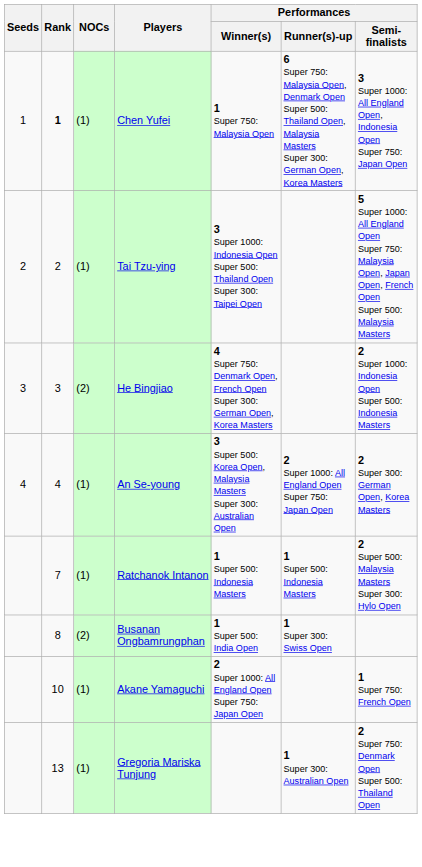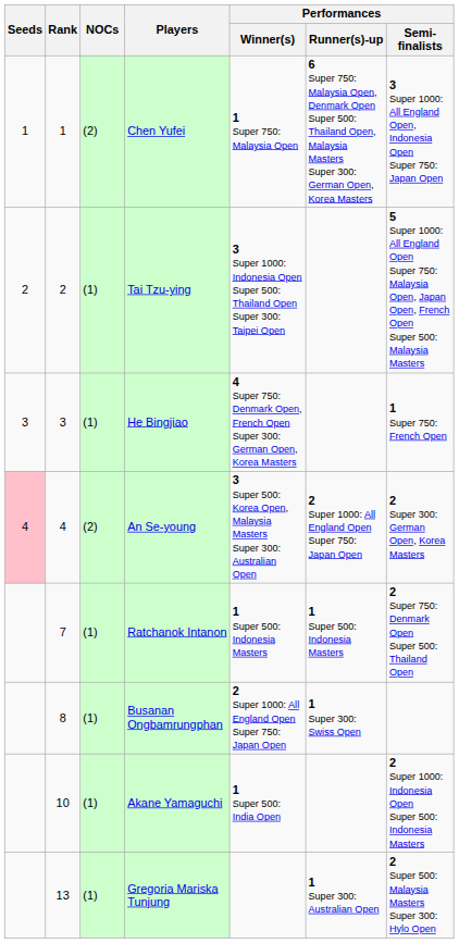 <table class="wikitable" style="text-align:center">
 <tr>
 <th rowspan="2" width="50">Seeds</th>
 <th rowspan="2" width="50">Rank</th>
 <th rowspan="2" width="150">NOCs</th>
 <th rowspan="2" width="200">Players</th>
 <th colspan="3">Performances</th>
 </tr>
 <tr>
 <th width="350">Winner(s)</th>
 <th width="350">Runner(s)-up</th>
 <th width="350">Semi-finalists</th>
 </tr>
 <tr>
 <td>1</td>
-<td><strong>1</strong></td>
-<td align="left"bgcolor="#ccffcc"> (1)</td>
+<td>1</td>
+<td align="left"bgcolor="#ccffcc"> (2)</td>
 <td align="left"bgcolor="#ccffcc"><a href='#'>Chen Yufei</a></td>
 <td align="left"><strong>1</strong><br><small>Super 750: <a href='#'>Malaysia Open</a></small></td>
 <td align="left"><strong>6</strong><br><small>Super 750: <a href='#'>Malaysia Open</a>, <a href='#'>Denmark Open</a><br>Super 500: <a href='#'>Thailand Open</a>, <a href='#'>Malaysia Masters</a><br>Super 300: <a href='#'>German Open</a>, <a href='#'>Korea Masters</a></small></td>
 <td align="left"><strong>3</strong><br><small>Super 1000: <a href='#'>All England Open</a>, <a href='#'>Indonesia Open</a><br>Super 750: <a href='#'>Japan Open</a></small></td>
 </tr>
 <tr>
 <td>2</td>
 <td>2</td>
 <td align="left"bgcolor="#ccffcc"> (1)</td>
 <td align="left"bgcolor="#ccffcc"><a href='#'>Tai Tzu-ying</a></td>
 <td align="left"><strong>3</strong><br><small>Super 1000: <a href='#'>Indonesia Open</a><br>Super 500: <a href='#'>Thailand Open</a><br>Super 300: <a href='#'>Taipei Open</a></small></td>
 <td align="left"></td>
 <td align="left"><strong>5</strong><br><small>Super 1000: <a href='#'>All England Open</a><br>Super 750: <a href='#'>Malaysia Open</a>, <a href='#'>Japan Open</a>, <a href='#'>French Open</a><br>Super 500: <a href='#'>Malaysia Masters</a></small></td>
 </tr>
 <tr>
 <td>3</td>
 <td>3</td>
-<td align="left"bgcolor="#ccffcc"> (2)</td>
+<td align="left"bgcolor="#ccffcc"> (1)</td>
 <td align="left"bgcolor="#ccffcc"><a href='#'>He Bingjiao</a></td>
 <td align="left"><strong>4</strong><br><small>Super 750: <a href='#'>Denmark Open</a>, <a href='#'>French Open</a><br>Super 300: <a href='#'>German Open</a>, <a href='#'>Korea Masters</a></small></td>
 <td align="left"></td>
-<td align="left"><strong>2</strong><br><small>Super 1000: <a href='#'>Indonesia Open</a><br>Super 500: <a href='#'>Indonesia Masters</a></small></td>
+<td align="left"><strong>1</strong><br><small>Super 750: <a href='#'>French Open</a></small></td>
 </tr>
 <tr>
+<td style="background: pink;">4</td>
 <td>4</td>
-<td>4</td>
-<td align="left"bgcolor="#ccffcc"> (1)</td>
+<td align="left"bgcolor="#ccffcc"> (2)</td>
 <td align="left"bgcolor="#ccffcc"><a href='#'>An Se-young</a></td>
 <td align="left"><strong>3</strong><br><small>Super 500: <a href='#'>Korea Open</a>, <a href='#'>Malaysia Masters</a><br>Super 300: <a href='#'>Australian Open</a> </small></td>
 <td align="left"><strong>2</strong><br><small>Super 1000: <a href='#'>All England Open</a><br>Super 750: <a href='#'>Japan Open</a></small></td>
 <td align="left"><strong>2</strong><br><small>Super 300: <a href='#'>German Open</a>, <a href='#'>Korea Masters</a></small></td>
 </tr>
 <tr>
 <td></td>
 <td>7</td>
 <td align="left"bgcolor="#ccffcc"> (1)</td>
 <td align="left"bgcolor="#ccffcc"><a href='#'>Ratchanok Intanon</a></td>
 <td align="left"><strong>1</strong><br><small>Super 500: <a href='#'>Indonesia Masters</a></small></td>
 <td align="left"><strong>1</strong><br><small>Super 500: <a href='#'>Indonesia Masters</a></small></td>
-<td align="left"><strong>2</strong><br><small> Super 500: <a href='#'>Malaysia Masters</a><br>Super 300: <a href='#'>Hylo Open</a></small></td>
+<td align="left"><strong>2</strong><br><small>Super 750: <a href='#'>Denmark Open</a><br>Super 500: <a href='#'>Thailand Open</a></small></td>
 </tr>
 <tr>
 <td></td>
 <td>8</td>
-<td align="left"bgcolor="#ccffcc"> (2)</td>
+<td align="left"bgcolor="#ccffcc"> (1)</td>
 <td align="left"bgcolor="#ccffcc"><a href='#'>Busanan Ongbamrungphan</a></td>
-<td align="left"><strong>1</strong><br><small>Super 500: <a href='#'>India Open</a></small></td>
+<td align="left"><strong>2</strong><br><small>Super 1000: <a href='#'>All England Open</a><br>Super 750: <a href='#'>Japan Open</a></small></td>
 <td align="left"><strong>1</strong><br><small>Super 300: <a href='#'>Swiss Open</a></small></td>
 <td align="left"></td>
 </tr>
 <tr>
 <td></td>
 <td>10</td>
 <td align="left"bgcolor="#ccffcc"> (1)</td>
 <td align="left"bgcolor="#ccffcc"><a href='#'>Akane Yamaguchi</a></td>
-<td align="left"><strong>2</strong><br><small>Super 1000: <a href='#'>All England Open</a><br>Super 750: <a href='#'>Japan Open</a></small></td>
+<td align="left"><strong>1</strong><br><small>Super 500: <a href='#'>India Open</a></small></td>
 <td align="left"></td>
-<td align="left"><strong>1</strong><br><small>Super 750: <a href='#'>French Open</a></small></td>
+<td align="left"><strong>2</strong><br><small>Super 1000: <a href='#'>Indonesia Open</a><br>Super 500: <a href='#'>Indonesia Masters</a></small></td>
 </tr>
 <tr>
 <td></td>
 <td>13</td>
 <td align="left"bgcolor="#ccffcc"> (1)</td>
 <td align="left"bgcolor="#ccffcc"><a href='#'>Gregoria Mariska Tunjung</a></td>
 <td align="left"></td>
 <td align="left"><strong>1</strong><br><small> Super 300: <a href='#'>Australian Open</a></small></td>
-<td align="left"><strong>2</strong><br><small>Super 750: <a href='#'>Denmark Open</a><br>Super 500: <a href='#'>Thailand Open</a></small></td>
+<td align="left"><strong>2</strong><br><small> Super 500: <a href='#'>Malaysia Masters</a><br>Super 300: <a href='#'>Hylo Open</a></small></td>
 </tr>
 </table>
